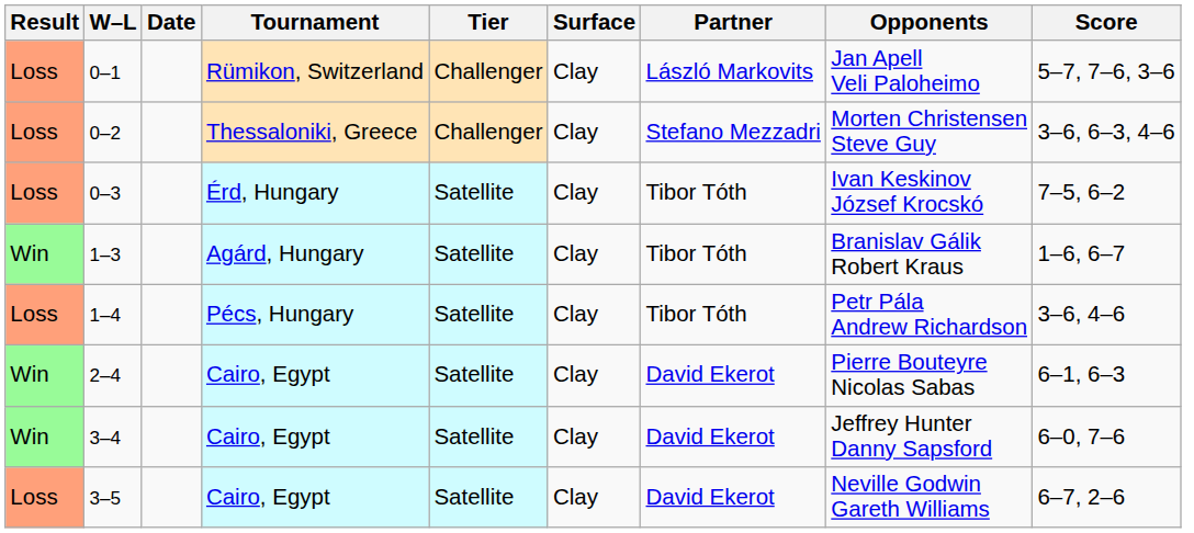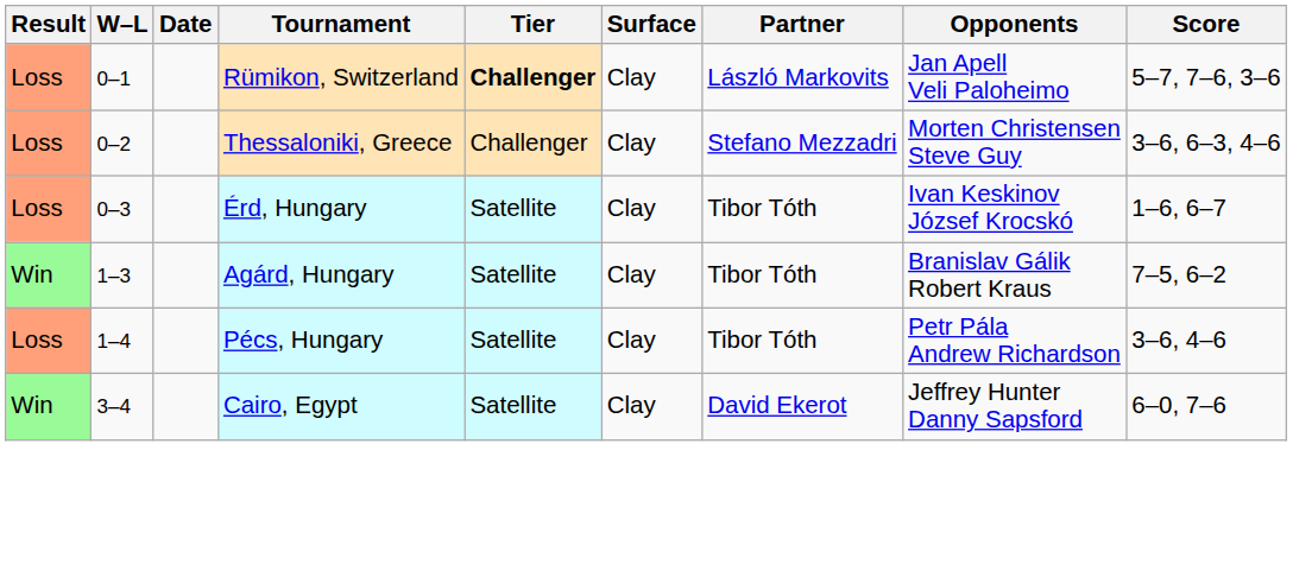 <table class="sortable wikitable">
 <tr>
 <th>Result</th>
 <th class="unsortable">W–L</th>
 <th>Date</th>
 <th>Tournament</th>
 <th>Tier</th>
 <th>Surface</th>
 <th>Partner</th>
 <th>Opponents</th>
 <th class="unsortable">Score</th>
 </tr>
 <tr>
 <td bgcolor=FFA07A>Loss</td>
 <td><small>0–1</small></td>
 <td></td>
 <td style="background:moccasin;"><a href='#'>Rümikon</a>, Switzerland</td>
-<td style="background:moccasin;">Challenger</td>
+<td style="background:moccasin;"><strong>Challenger</strong></td>
 <td>Clay</td>
 <td> <a href='#'>László Markovits</a></td>
 <td> <a href='#'>Jan Apell</a><br> <a href='#'>Veli Paloheimo</a></td>
 <td>5–7, 7–6, 3–6</td>
 </tr>
 <tr>
 <td bgcolor=FFA07A>Loss</td>
 <td><small>0–2</small></td>
 <td></td>
 <td style="background:moccasin;"><a href='#'>Thessaloniki</a>, Greece</td>
 <td style="background:moccasin;">Challenger</td>
 <td>Clay</td>
 <td> <a href='#'>Stefano Mezzadri</a></td>
 <td> <a href='#'>Morten Christensen</a><br> <a href='#'>Steve Guy</a></td>
 <td>3–6, 6–3, 4–6</td>
 </tr>
 <tr>
 <td bgcolor=FFA07A>Loss</td>
 <td><small>0–3</small></td>
 <td></td>
 <td style="background:#cffcff;"><a href='#'>Érd</a>, Hungary</td>
 <td style="background:#cffcff;">Satellite</td>
 <td>Clay</td>
 <td> Tibor Tóth</td>
 <td> <a href='#'>Ivan Keskinov</a><br> <a href='#'>József Krocskó</a></td>
-<td>7–5, 6–2</td>
+<td>1–6, 6–7</td>
 </tr>
 <tr>
 <td bgcolor=98FB98>Win</td>
 <td><small>1–3</small></td>
 <td></td>
 <td style="background:#cffcff;"><a href='#'>Agárd</a>, Hungary</td>
 <td style="background:#cffcff;">Satellite</td>
 <td>Clay</td>
 <td> Tibor Tóth</td>
 <td> <a href='#'>Branislav Gálik</a><br> Robert Kraus</td>
-<td>1–6, 6–7</td>
+<td>7–5, 6–2</td>
 </tr>
 <tr>
 <td bgcolor=FFA07A>Loss</td>
 <td><small>1–4</small></td>
 <td></td>
 <td style="background:#cffcff;"><a href='#'>Pécs</a>, Hungary</td>
 <td style="background:#cffcff;">Satellite</td>
 <td>Clay</td>
 <td> Tibor Tóth</td>
 <td> <a href='#'>Petr Pála</a><br> <a href='#'>Andrew Richardson</a></td>
 <td>3–6, 4–6</td>
 </tr>
 <tr>
 <td bgcolor=98FB98>Win</td>
-<td><small>2–4</small></td>
-<td></td>
-<td style="background:#cffcff;"><a href='#'>Cairo</a>, Egypt</td>
-<td style="background:#cffcff;">Satellite</td>
-<td>Clay</td>
-<td> <a href='#'>David Ekerot</a></td>
-<td> <a href='#'>Pierre Bouteyre</a><br> Nicolas Sabas</td>
-<td>6–1, 6–3</td>
-</tr>
-<tr>
-<td bgcolor=98FB98>Win</td>
 <td><small>3–4</small></td>
 <td></td>
 <td style="background:#cffcff;"><a href='#'>Cairo</a>, Egypt</td>
 <td style="background:#cffcff;">Satellite</td>
 <td>Clay</td>
 <td> <a href='#'>David Ekerot</a></td>
 <td> Jeffrey Hunter<br> <a href='#'>Danny Sapsford</a></td>
 <td>6–0, 7–6</td>
 </tr>
-<tr>
-<td bgcolor=FFA07A>Loss</td>
-<td><small>3–5</small></td>
-<td></td>
-<td style="background:#cffcff;"><a href='#'>Cairo</a>, Egypt</td>
-<td style="background:#cffcff;">Satellite</td>
-<td>Clay</td>
-<td> <a href='#'>David Ekerot</a></td>
-<td> <a href='#'>Neville Godwin</a><br> <a href='#'>Gareth Williams</a></td>
-<td>6–7, 2–6</td>
-</tr>
 </table>
